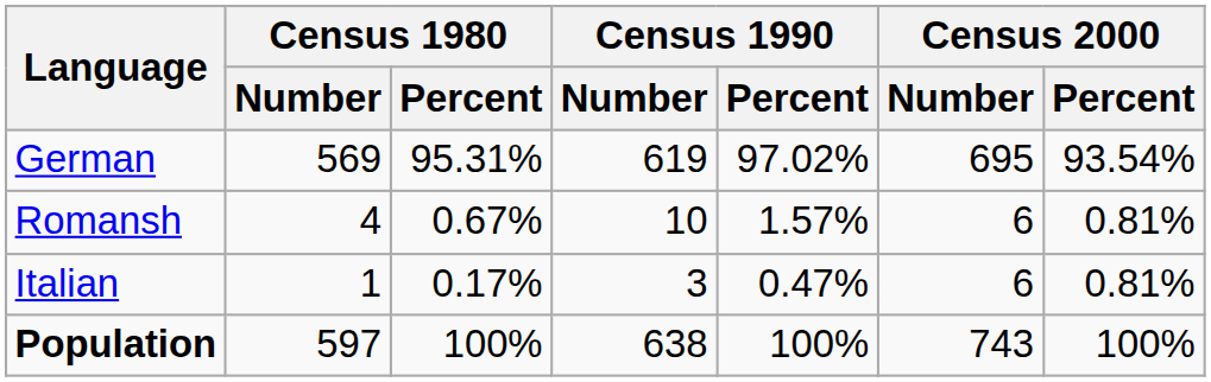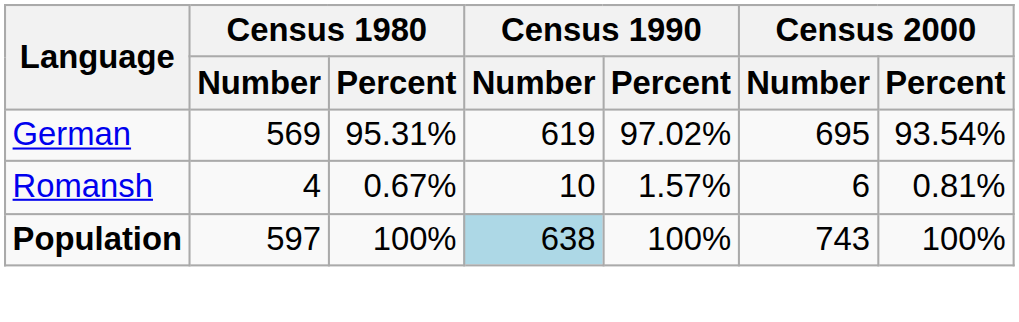 <table class="wikitable">
 <tr ---->
 <th rowspan="2">Language</th>
 <th colspan="2">Census 1980</th>
 <th colspan="2">Census 1990</th>
 <th colspan="2">Census 2000</th>
 </tr>
 <tr ---->
 <th>Number</th>
 <th>Percent</th>
 <th>Number</th>
 <th>Percent</th>
 <th>Number</th>
 <th>Percent</th>
 </tr>
 <tr ---->
 <td><a href='#'>German</a></td>
 <td align=right>569</td>
 <td align=right>95.31%</td>
 <td align=right>619</td>
 <td align=right>97.02%</td>
 <td align=right>695</td>
 <td align=right>93.54%</td>
 </tr>
 <tr ---->
 <td><a href='#'>Romansh</a></td>
 <td align=right>4</td>
 <td align=right>0.67%</td>
 <td align=right>10</td>
 <td align=right>1.57%</td>
 <td align=right>6</td>
 <td align=right>0.81%</td>
 </tr>
 <tr ---->
-<td><a href='#'>Italian</a></td>
-<td align=right>1</td>
-<td align=right>0.17%</td>
-<td align=right>3</td>
-<td align=right>0.47%</td>
-<td align=right>6</td>
-<td align=right>0.81%</td>
-</tr>
-<tr ---->
 <td><strong>Population</strong></td>
 <td align=right>597</td>
 <td align=right>100%</td>
-<td align=right>638</td>
+<td align=right style="background: lightblue;">638</td>
 <td align=right>100%</td>
 <td align=right>743</td>
 <td align=right>100%</td>
 </tr>
 </table>
